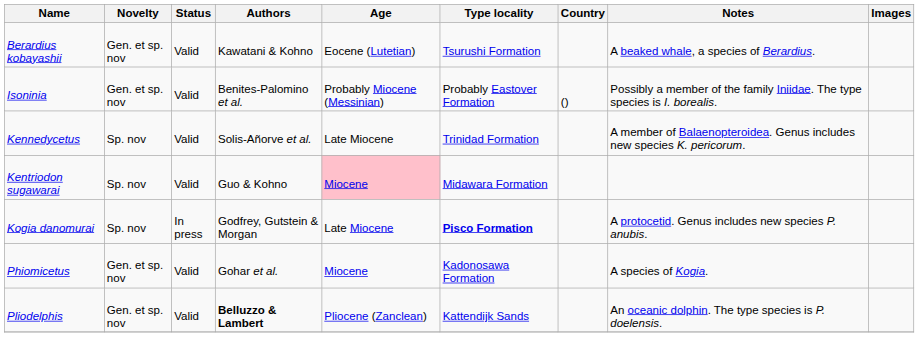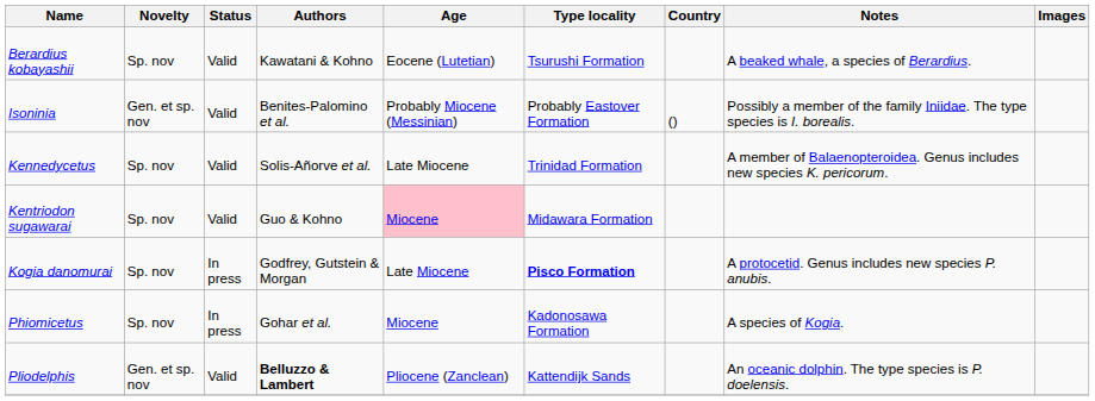 <table class="wikitable sortable" align="center" width="100%">
 <tr>
 <th>Name</th>
 <th>Novelty</th>
 <th>Status</th>
 <th>Authors</th>
 <th>Age</th>
 <th>Type locality</th>
 <th>Country</th>
 <th>Notes</th>
 <th>Images</th>
 </tr>
 <tr>
 <td><br><em><a href='#'>Berardius kobayashii</a></em></td>
-<td><br>Gen. et sp. nov</td>
+<td><br>Sp. nov</td>
 <td><br>Valid</td>
 <td><br>Kawatani & Kohno</td>
 <td><br>Eocene (<a href='#'>Lutetian</a>)</td>
 <td><br><a href='#'>Tsurushi Formation</a></td>
 <td><br></td>
 <td><br>A <a href='#'>beaked whale</a>, a species of <em><a href='#'>Berardius</a></em>.</td>
 <td></td>
 </tr>
 <tr>
 <td><br><em><a href='#'>Isoninia</a></em></td>
 <td><br>Gen. et sp. nov</td>
 <td><br>Valid</td>
 <td><br>Benites-Palomino <em>et al.</em></td>
 <td><br>Probably <a href='#'>Miocene</a> (<a href='#'>Messinian</a>)</td>
 <td><br>Probably <a href='#'>Eastover Formation</a></td>
 <td><br><br>()</td>
 <td><br>Possibly a member of the family <a href='#'>Iniidae</a>. The type species is <em>I. borealis</em>.</td>
 <td></td>
 </tr>
 <tr>
 <td><br><em><a href='#'>Kennedycetus</a></em></td>
 <td><br>Sp. nov</td>
 <td><br>Valid</td>
 <td><br>Solis-Añorve <em>et al.</em></td>
 <td><br>Late Miocene</td>
 <td><br><a href='#'>Trinidad Formation</a></td>
 <td><br></td>
 <td><br>A member of <a href='#'>Balaenopteroidea</a>. Genus includes new species <em>K. pericorum</em>.</td>
 <td></td>
 </tr>
 <tr>
 <td><br><em><a href='#'>Kentriodon sugawarai</a></em></td>
 <td><br>Sp. nov</td>
 <td><br>Valid</td>
 <td><br>Guo & Kohno</td>
 <td style="background: pink;"><br><a href='#'>Miocene</a></td>
 <td><br><a href='#'>Midawara Formation</a></td>
 <td><br></td>
 <td></td>
 <td></td>
 </tr>
 <tr>
 <td><br><em><a href='#'>Kogia danomurai</a></em></td>
 <td><br>Sp. nov</td>
 <td><br>In press</td>
 <td><br>Godfrey, Gutstein & Morgan</td>
 <td><br>Late <a href='#'>Miocene</a></td>
 <td><strong><br><a href='#'>Pisco Formation</a></strong></td>
 <td><br></td>
 <td><br>A <a href='#'>protocetid</a>. Genus includes new species <em>P. anubis</em>.</td>
 <td></td>
 </tr>
 <tr>
 <td><br><em><a href='#'>Phiomicetus</a></em></td>
-<td><br>Gen. et sp. nov</td>
-<td><br>Valid</td>
+<td><br>Sp. nov</td>
+<td><br>In press</td>
 <td><br>Gohar <em>et al.</em></td>
 <td><br><a href='#'>Miocene</a></td>
 <td><br><a href='#'>Kadonosawa Formation</a></td>
 <td><br></td>
 <td><br>A species of <em><a href='#'>Kogia</a></em>.</td>
 <td></td>
 </tr>
 <tr>
 <td><br><em><a href='#'>Pliodelphis</a></em></td>
 <td><br>Gen. et sp. nov</td>
 <td><br>Valid</td>
 <td><strong><br>Belluzzo & Lambert</strong></td>
 <td><br><a href='#'>Pliocene</a> (<a href='#'>Zanclean</a>)</td>
 <td><br><a href='#'>Kattendijk Sands</a></td>
 <td><br></td>
 <td><br>An <a href='#'>oceanic dolphin</a>. The type species is <em>P. doelensis</em>.</td>
 <td></td>
 </tr>
 <tr>
 </tr>
 </table>
